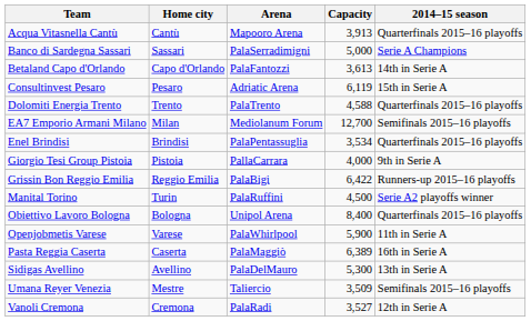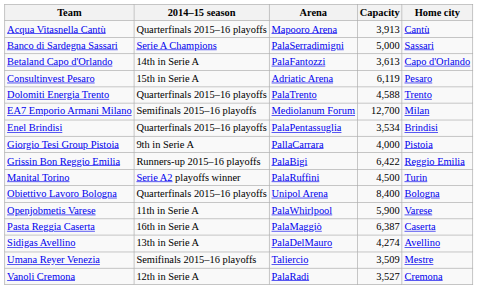 <table class="wikitable sortable" style="margin:1em 2em 1em 1em;">
 <tr>
 <th>Team</th>
-<th>Home city</th>
+<th>2014–15 season</th>
 <th>Arena</th>
 <th>Capacity</th>
-<th>2014–15 season</th>
+<th>Home city</th>
 </tr>
 <tr>
 <td><a href='#'>Acqua Vitasnella Cantù</a></td>
-<td><a href='#'>Cantù</a></td>
+<td>Quarterfinals 2015–16 playoffs</td>
 <td><a href='#'>Mapooro Arena</a></td>
 <td align=right>3,913</td>
-<td>Quarterfinals 2015–16 playoffs</td>
+<td><a href='#'>Cantù</a></td>
 </tr>
 <tr>
 <td><a href='#'>Banco di Sardegna Sassari</a></td>
-<td><a href='#'>Sassari</a></td>
+<td><a href='#'>Serie A Champions</a></td>
 <td><a href='#'>PalaSerradimigni</a></td>
 <td align=right>5,000</td>
-<td><a href='#'>Serie A Champions</a></td>
+<td><a href='#'>Sassari</a></td>
 </tr>
 <tr>
 <td><a href='#'>Betaland Capo d'Orlando</a></td>
-<td><a href='#'>Capo d'Orlando</a></td>
+<td>14th in Serie A</td>
 <td><a href='#'>PalaFantozzi</a></td>
 <td align=right>3,613</td>
-<td>14th in Serie A</td>
+<td><a href='#'>Capo d'Orlando</a></td>
 </tr>
 <tr>
 <td><a href='#'>Consultinvest Pesaro</a></td>
-<td><a href='#'>Pesaro</a></td>
+<td>15th in Serie A</td>
 <td><a href='#'>Adriatic Arena</a></td>
 <td align=right>6,119</td>
-<td>15th in Serie A</td>
+<td><a href='#'>Pesaro</a></td>
 </tr>
 <tr>
 <td><a href='#'>Dolomiti Energia Trento</a></td>
-<td><a href='#'>Trento</a></td>
+<td>Quarterfinals 2015–16 playoffs</td>
 <td><a href='#'>PalaTrento</a></td>
 <td align=right>4,588</td>
-<td>Quarterfinals 2015–16 playoffs</td>
+<td><a href='#'>Trento</a></td>
 </tr>
 <tr>
 <td><a href='#'>EA7 Emporio Armani Milano</a></td>
-<td><a href='#'>Milan</a></td>
+<td>Semifinals 2015–16 playoffs</td>
 <td><a href='#'>Mediolanum Forum</a></td>
 <td align=right>12,700</td>
-<td>Semifinals 2015–16 playoffs</td>
+<td><a href='#'>Milan</a></td>
 </tr>
 <tr>
 <td><a href='#'>Enel Brindisi</a></td>
-<td><a href='#'>Brindisi</a></td>
+<td>Quarterfinals 2015–16 playoffs</td>
 <td><a href='#'>PalaPentassuglia</a></td>
 <td align=right>3,534</td>
-<td>Quarterfinals 2015–16 playoffs</td>
+<td><a href='#'>Brindisi</a></td>
 </tr>
 <tr>
 <td><a href='#'>Giorgio Tesi Group Pistoia</a></td>
-<td><a href='#'>Pistoia</a></td>
+<td>9th in Serie A</td>
 <td><a href='#'>PallaCarrara</a></td>
 <td align=right>4,000</td>
-<td>9th in Serie A</td>
+<td><a href='#'>Pistoia</a></td>
 </tr>
 <tr>
 <td><a href='#'>Grissin Bon Reggio Emilia</a></td>
-<td><a href='#'>Reggio Emilia</a></td>
+<td>Runners-up 2015–16 playoffs</td>
 <td><a href='#'>PalaBigi</a></td>
 <td align=right>6,422</td>
-<td>Runners-up 2015–16 playoffs</td>
+<td><a href='#'>Reggio Emilia</a></td>
 </tr>
 <tr>
 <td><a href='#'>Manital Torino</a></td>
-<td><a href='#'>Turin</a></td>
+<td><a href='#'>Serie A2</a> playoffs winner</td>
 <td><a href='#'>PalaRuffini</a></td>
 <td align=right>4,500</td>
-<td><a href='#'>Serie A2</a> playoffs winner</td>
+<td><a href='#'>Turin</a></td>
 </tr>
 <tr>
 <td><a href='#'>Obiettivo Lavoro Bologna</a></td>
-<td><a href='#'>Bologna</a></td>
+<td>Quarterfinals 2015–16 playoffs</td>
 <td><a href='#'>Unipol Arena</a></td>
 <td align=right>8,400</td>
-<td>Quarterfinals 2015–16 playoffs</td>
+<td><a href='#'>Bologna</a></td>
 </tr>
 <tr>
 <td><a href='#'>Openjobmetis Varese</a></td>
-<td><a href='#'>Varese</a></td>
+<td>11th in Serie A</td>
 <td><a href='#'>PalaWhirlpool</a></td>
 <td align=right>5,900</td>
-<td>11th in Serie A</td>
+<td><a href='#'>Varese</a></td>
 </tr>
 <tr>
 <td><a href='#'>Pasta Reggia Caserta</a>   </td>
+<td>16th in Serie A</td>
+<td><a href='#'>PalaMaggiò</a></td>
+<td align=right>6,387</td>
 <td><a href='#'>Caserta</a></td>
-<td><a href='#'>PalaMaggiò</a></td>
-<td align=right>6,389</td>
-<td>16th in Serie A</td>
 </tr>
 <tr>
 <td><a href='#'>Sidigas Avellino</a></td>
+<td>13th in Serie A</td>
+<td><a href='#'>PalaDelMauro</a></td>
+<td align=right>4,274</td>
 <td><a href='#'>Avellino</a></td>
-<td><a href='#'>PalaDelMauro</a></td>
-<td align=right>5,300</td>
-<td>13th in Serie A</td>
 </tr>
 <tr>
 <td><a href='#'>Umana Reyer Venezia</a></td>
-<td><a href='#'>Mestre</a></td>
+<td>Semifinals 2015–16 playoffs</td>
 <td><a href='#'>Taliercio</a></td>
 <td align=right>3,509</td>
-<td>Semifinals 2015–16 playoffs</td>
+<td><a href='#'>Mestre</a></td>
 </tr>
 <tr>
 <td><a href='#'>Vanoli Cremona</a></td>
-<td><a href='#'>Cremona</a></td>
+<td>12th in Serie A</td>
 <td><a href='#'>PalaRadi</a></td>
 <td align=right>3,527</td>
-<td>12th in Serie A</td>
+<td><a href='#'>Cremona</a></td>
 </tr>
 </table>
